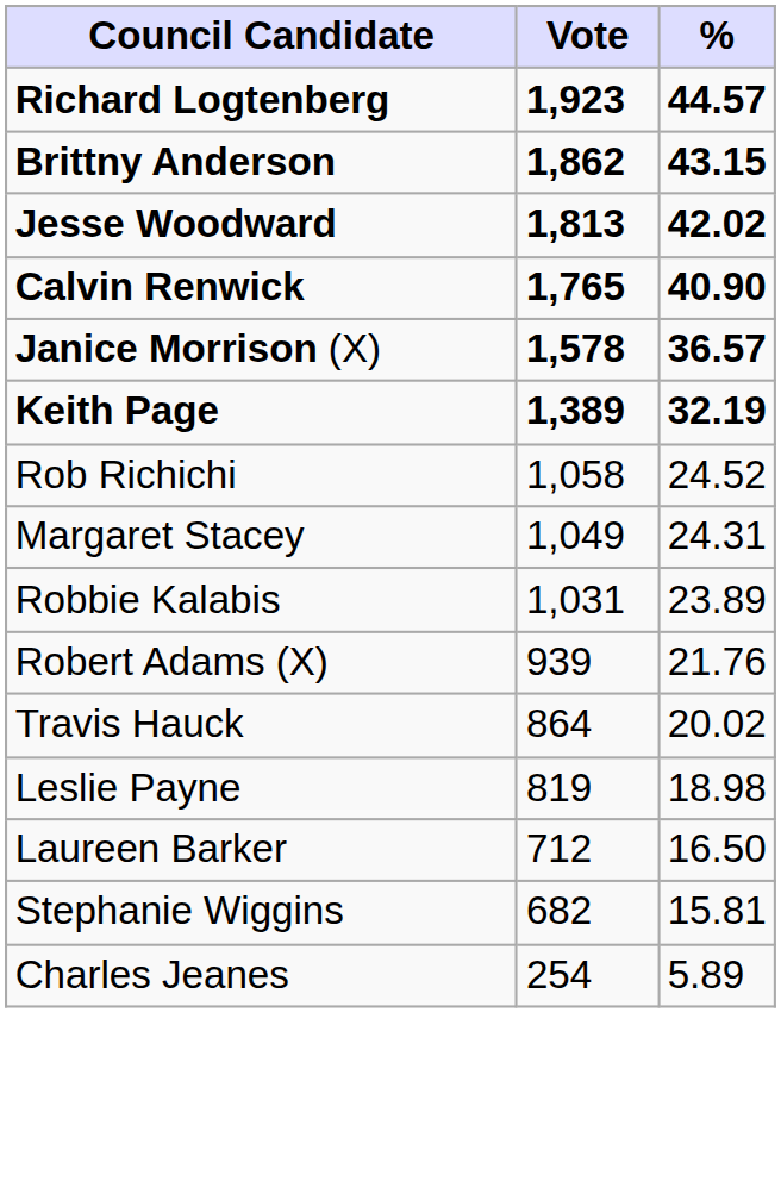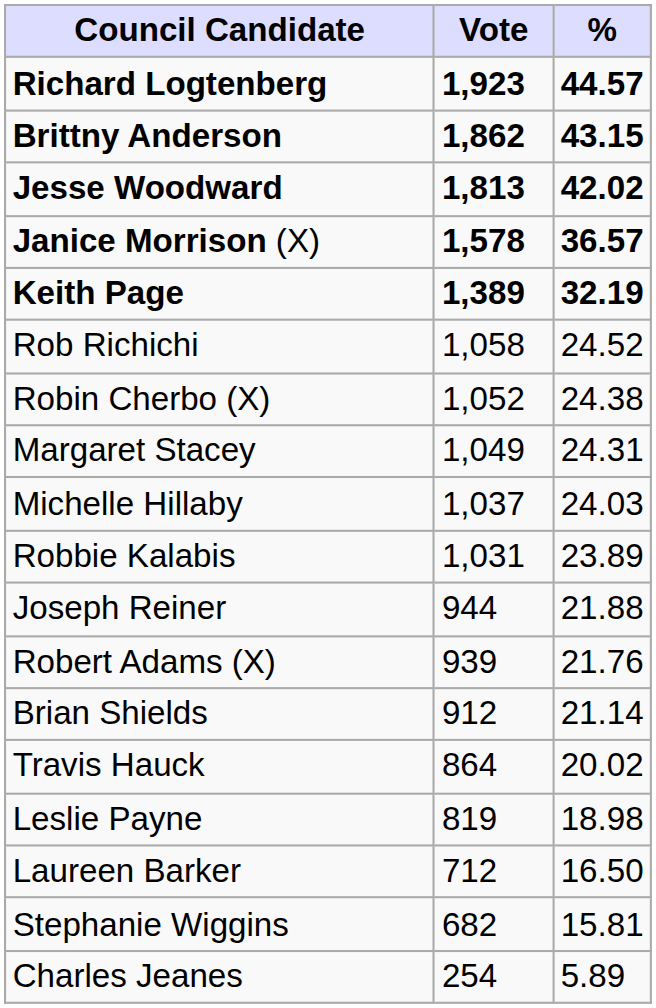 <table class="wikitable">
 <tr>
 <th style="background:#ddf;" width="200px">Council Candidate</th>
 <th style="background:#ddf;" width="50px">Vote</th>
 <th style="background:#ddf;" width="30px">%</th>
 </tr>
 <tr>
 <td><strong>Richard Logtenberg</strong></td>
 <td><strong>1,923</strong></td>
 <td><strong>44.57</strong></td>
 </tr>
 <tr>
 <td><strong>Brittny Anderson</strong></td>
 <td><strong>1,862</strong></td>
 <td><strong>43.15</strong></td>
 </tr>
 <tr>
 <td><strong>Jesse Woodward</strong></td>
 <td><strong>1,813</strong></td>
 <td><strong>42.02</strong></td>
 </tr>
 <tr>
-<td><strong>Calvin Renwick</strong></td>
-<td><strong>1,765</strong></td>
-<td><strong>40.90</strong></td>
-</tr>
-<tr>
 <td><strong>Janice Morrison</strong> (X)</td>
 <td><strong>1,578</strong></td>
 <td><strong>36.57</strong></td>
 </tr>
 <tr>
 <td><strong>Keith Page</strong></td>
 <td><strong>1,389</strong></td>
 <td><strong>32.19</strong></td>
 </tr>
 <tr>
 <td>Rob Richichi</td>
 <td>1,058</td>
 <td>24.52</td>
 </tr>
 <tr>
+<td>Robin Cherbo (X)</td>
+<td>1,052</td>
+<td>24.38</td>
+</tr>
+<tr>
 <td>Margaret Stacey</td>
 <td>1,049</td>
 <td>24.31</td>
+</tr>
+<tr>
+<td>Michelle Hillaby</td>
+<td>1,037</td>
+<td>24.03</td>
 </tr>
 <tr>
 <td>Robbie Kalabis</td>
 <td>1,031</td>
 <td>23.89</td>
 </tr>
 <tr>
+<td>Joseph Reiner</td>
+<td>944</td>
+<td>21.88</td>
+</tr>
+<tr>
 <td>Robert Adams (X)</td>
 <td>939</td>
 <td>21.76</td>
+</tr>
+<tr>
+<td>Brian Shields</td>
+<td>912</td>
+<td>21.14</td>
 </tr>
 <tr>
 <td>Travis Hauck</td>
 <td>864</td>
 <td>20.02</td>
 </tr>
 <tr>
 <td>Leslie Payne</td>
 <td>819</td>
 <td>18.98</td>
 </tr>
 <tr>
 <td>Laureen Barker</td>
 <td>712</td>
 <td>16.50</td>
 </tr>
 <tr>
 <td>Stephanie Wiggins</td>
 <td>682</td>
 <td>15.81</td>
 </tr>
 <tr>
 <td>Charles Jeanes</td>
 <td>254</td>
 <td>5.89</td>
 </tr>
 </table>
